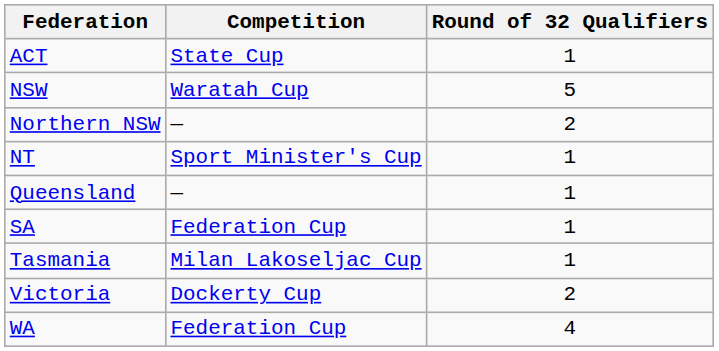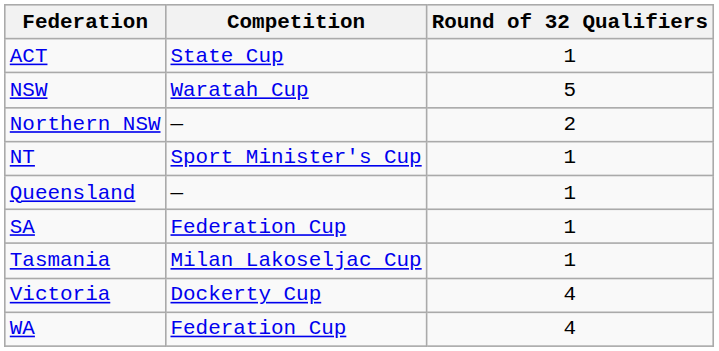 <table class="wikitable">
 <tr>
 <th>Federation</th>
 <th>Competition</th>
 <th>Round of 32 Qualifiers</th>
 </tr>
 <tr>
 <td><a href='#'>ACT</a></td>
 <td><a href='#'>State Cup</a></td>
 <td align="center">1</td>
 </tr>
 <tr>
 <td><a href='#'>NSW</a></td>
 <td><a href='#'>Waratah Cup</a></td>
 <td align="center">5</td>
 </tr>
 <tr>
 <td><a href='#'>Northern NSW</a></td>
 <td>—</td>
 <td align="center">2</td>
 </tr>
 <tr>
 <td><a href='#'>NT</a></td>
 <td><a href='#'>Sport Minister's Cup</a></td>
 <td align="center">1</td>
 </tr>
 <tr>
 <td><a href='#'>Queensland</a></td>
 <td>—</td>
 <td align="center">1</td>
 </tr>
 <tr>
 <td><a href='#'>SA</a></td>
 <td><a href='#'>Federation Cup</a></td>
 <td align="center">1</td>
 </tr>
 <tr>
 <td><a href='#'>Tasmania</a></td>
 <td><a href='#'>Milan Lakoseljac Cup</a></td>
 <td align="center">1</td>
 </tr>
 <tr>
 <td><a href='#'>Victoria</a></td>
 <td><a href='#'>Dockerty Cup</a></td>
-<td align="center">2</td>
+<td align="center">4</td>
 </tr>
 <tr>
 <td><a href='#'>WA</a></td>
 <td><a href='#'>Federation Cup</a></td>
 <td align="center">4</td>
 </tr>
 </table>
